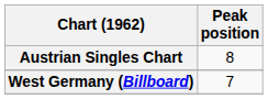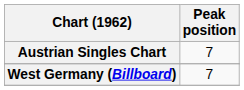 <table class="wikitable sortable plainrowheaders" style="text-align:center">
 <tr>
 <th scope="col">Chart (1962)</th>
 <th scope="col">Peak<br>position</th>
 </tr>
 <tr>
 <th scope="row">Austrian Singles Chart</th>
-<td>8</td>
+<td>7</td>
 </tr>
 <tr>
 </tr>
 <tr>
 <th scope="row">West Germany (<em><a href='#'>Billboard</a></em>)</th>
 <td>7</td>
 </tr>
 <tr>
 </tr>
 </table>
